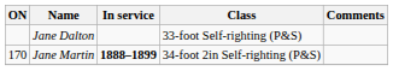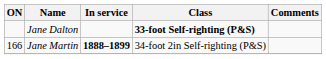 <table class="wikitable">
 <tr>
 <th>ON</th>
 <th>Name</th>
 <th>In service</th>
 <th>Class</th>
 <th>Comments</th>
 </tr>
 <tr>
 <td></td>
 <td><em>Jane Dalton</em></td>
 <td></td>
-<td>33-foot Self-righting (P&S)</td>
+<td><strong>33-foot Self-righting (P&S)</strong></td>
 <td></td>
 </tr>
 <tr>
-<td>170</td>
+<td>166</td>
 <td><em>Jane Martin</em></td>
 <td><strong>1888–1899</strong></td>
 <td>34-foot 2in Self-righting (P&S)</td>
 <td></td>
 </tr>
 <tr>
 </tr>
 </table>
